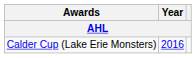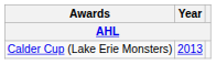 <table class="wikitable">
 <tr>
 <th>Awards</th>
 <th>Year</th>
 <th></th>
 </tr>
 <tr>
 <th colspan="3"><a href='#'>AHL</a></th>
 </tr>
 <tr>
 <td><a href='#'>Calder Cup</a> (Lake Erie Monsters)</td>
-<td><a href='#'>2016</a></td>
+<td><a href='#'>2013</a></td>
 <td></td>
 </tr>
 </table>
